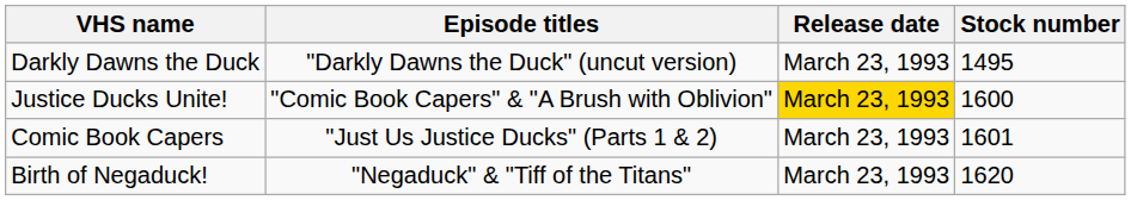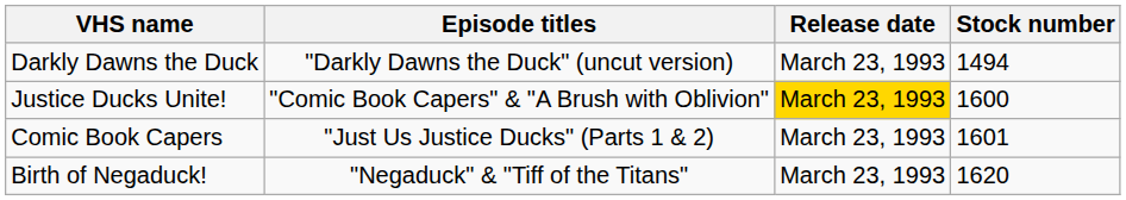 <table class="wikitable">
 <tr>
 <th>VHS name</th>
 <th>Episode titles</th>
 <th>Release date</th>
 <th>Stock number</th>
 </tr>
 <tr>
 <td>Darkly Dawns the Duck</td>
 <td style="text-align:center;">"Darkly Dawns the Duck" (uncut version)</td>
 <td>March 23, 1993</td>
-<td>1495</td>
+<td>1494</td>
 </tr>
 <tr>
 <td>Justice Ducks Unite!</td>
 <td style="text-align:center;">"Comic Book Capers" & "A Brush with Oblivion"</td>
 <td style="background: gold;">March 23, 1993</td>
 <td>1600</td>
 </tr>
 <tr>
 <td>Comic Book Capers</td>
 <td style="text-align:center;">"Just Us Justice Ducks" (Parts 1 & 2)</td>
 <td>March 23, 1993</td>
 <td>1601</td>
 </tr>
 <tr>
 <td>Birth of Negaduck!</td>
 <td style="text-align:center;">"Negaduck" & "Tiff of the Titans"</td>
 <td>March 23, 1993</td>
 <td>1620</td>
 </tr>
 </table>
